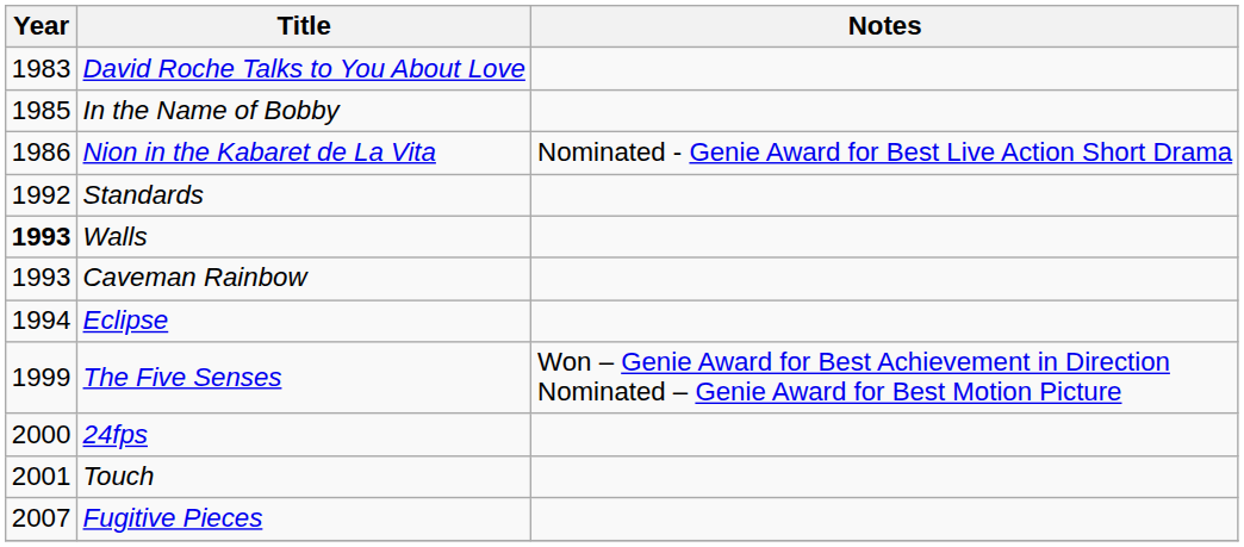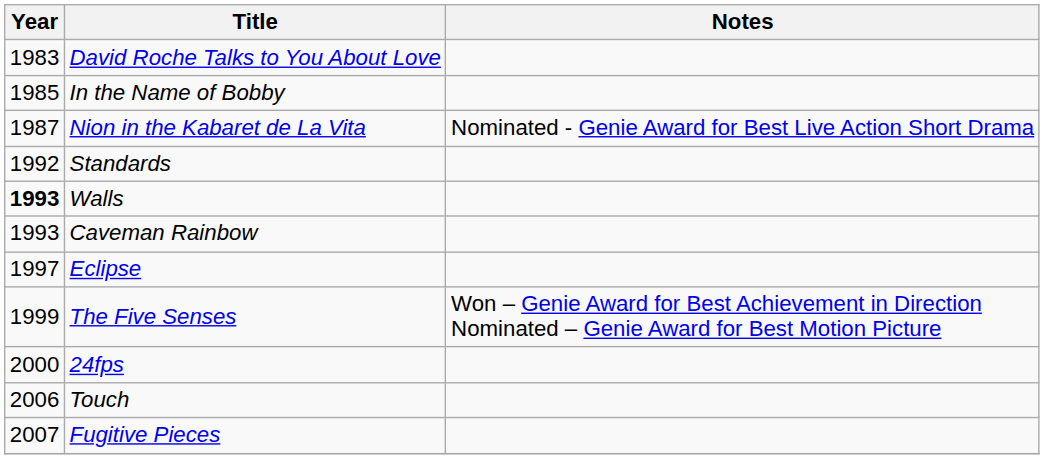 <table class="wikitable sortable">
 <tr>
 <th>Year</th>
 <th>Title</th>
 <th class="unsortable">Notes</th>
 </tr>
 <tr>
 <td>1983</td>
 <td><em><a href='#'>David Roche Talks to You About Love</a></em></td>
 <td></td>
 </tr>
 <tr>
 <td>1985</td>
 <td><em>In the Name of Bobby</em></td>
 <td></td>
 </tr>
 <tr>
-<td>1986</td>
+<td>1987</td>
 <td><em><a href='#'>Nion in the Kabaret de La Vita</a></em></td>
 <td>Nominated - <a href='#'>Genie Award for Best Live Action Short Drama</a></td>
 </tr>
 <tr>
 <td>1992</td>
 <td><em>Standards</em></td>
 <td></td>
 </tr>
 <tr>
 <td><strong>1993</strong></td>
 <td><em>Walls</em></td>
 <td></td>
 </tr>
 <tr>
 <td>1993</td>
 <td><em>Caveman Rainbow</em></td>
 <td></td>
 </tr>
 <tr>
-<td>1994</td>
+<td>1997</td>
 <td><em><a href='#'>Eclipse</a></em></td>
 <td></td>
 </tr>
 <tr>
 <td>1999</td>
 <td><em><a href='#'>The Five Senses</a></em></td>
 <td>Won – <a href='#'>Genie Award for Best Achievement in Direction</a><br>Nominated – <a href='#'>Genie Award for Best Motion Picture</a></td>
 </tr>
 <tr>
 <td>2000</td>
 <td><em><a href='#'>24fps</a></em></td>
 <td></td>
 </tr>
 <tr>
-<td>2001</td>
+<td>2006</td>
 <td><em>Touch</em></td>
 <td></td>
 </tr>
 <tr>
 <td>2007</td>
 <td><em><a href='#'>Fugitive Pieces</a></em></td>
 <td></td>
 </tr>
 <tr>
 </tr>
 </table>
